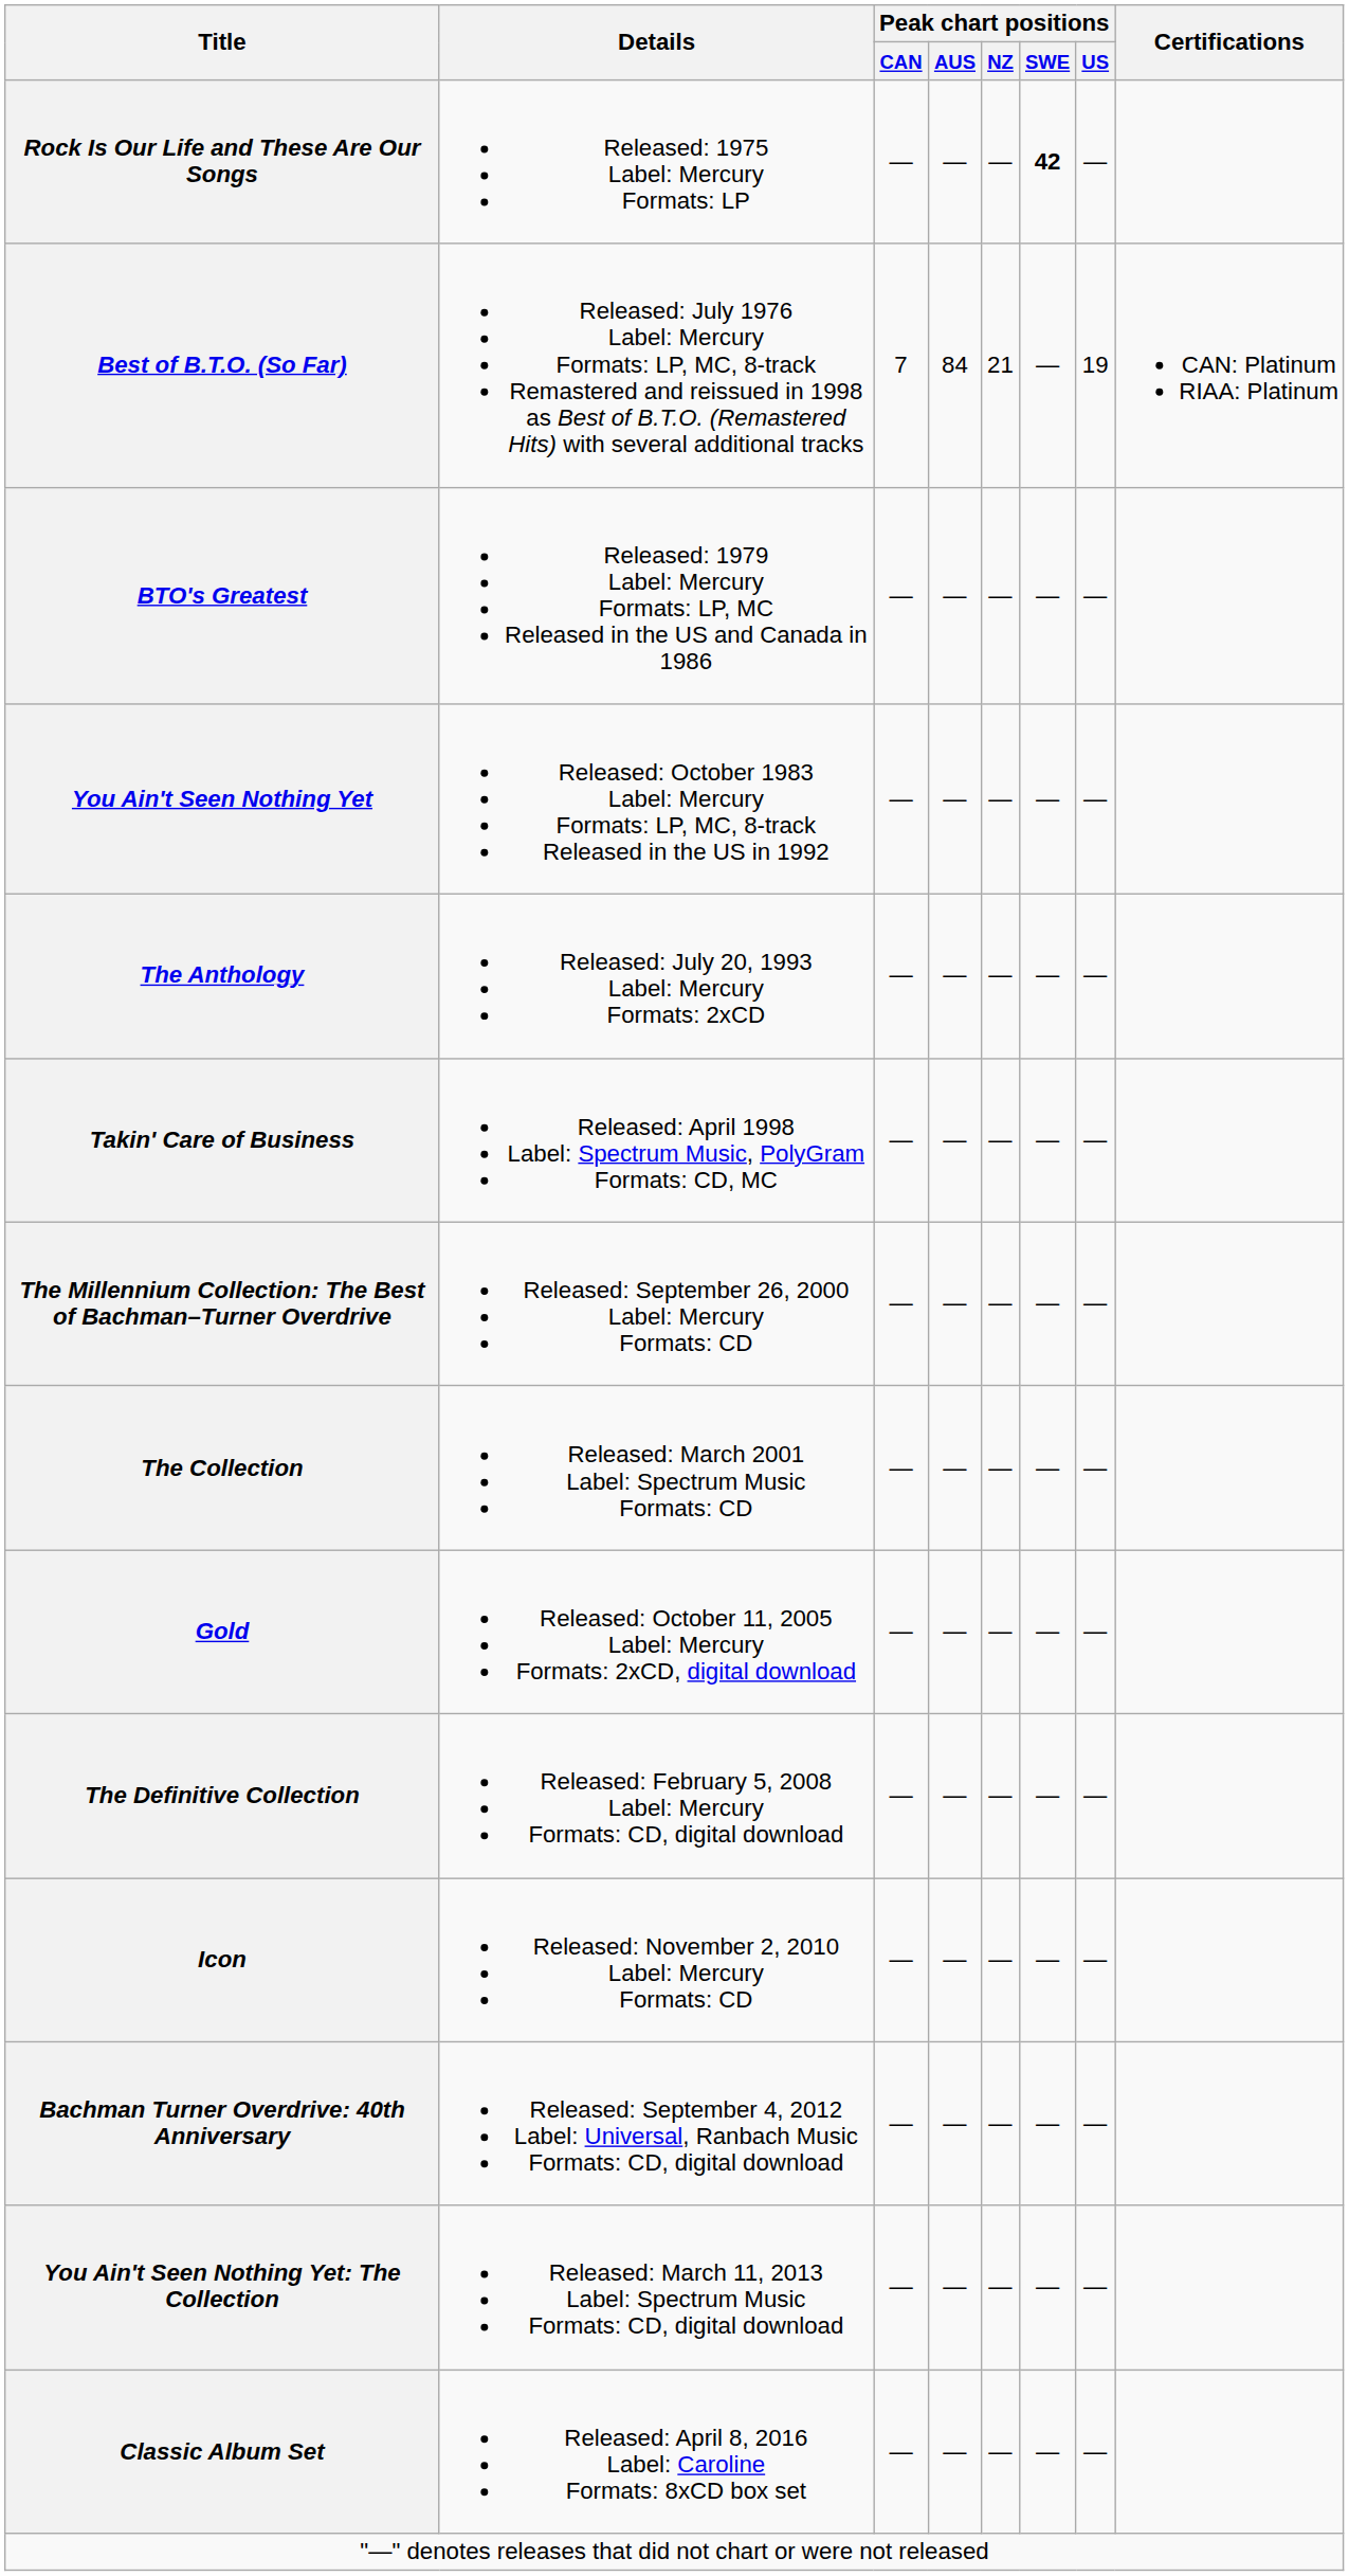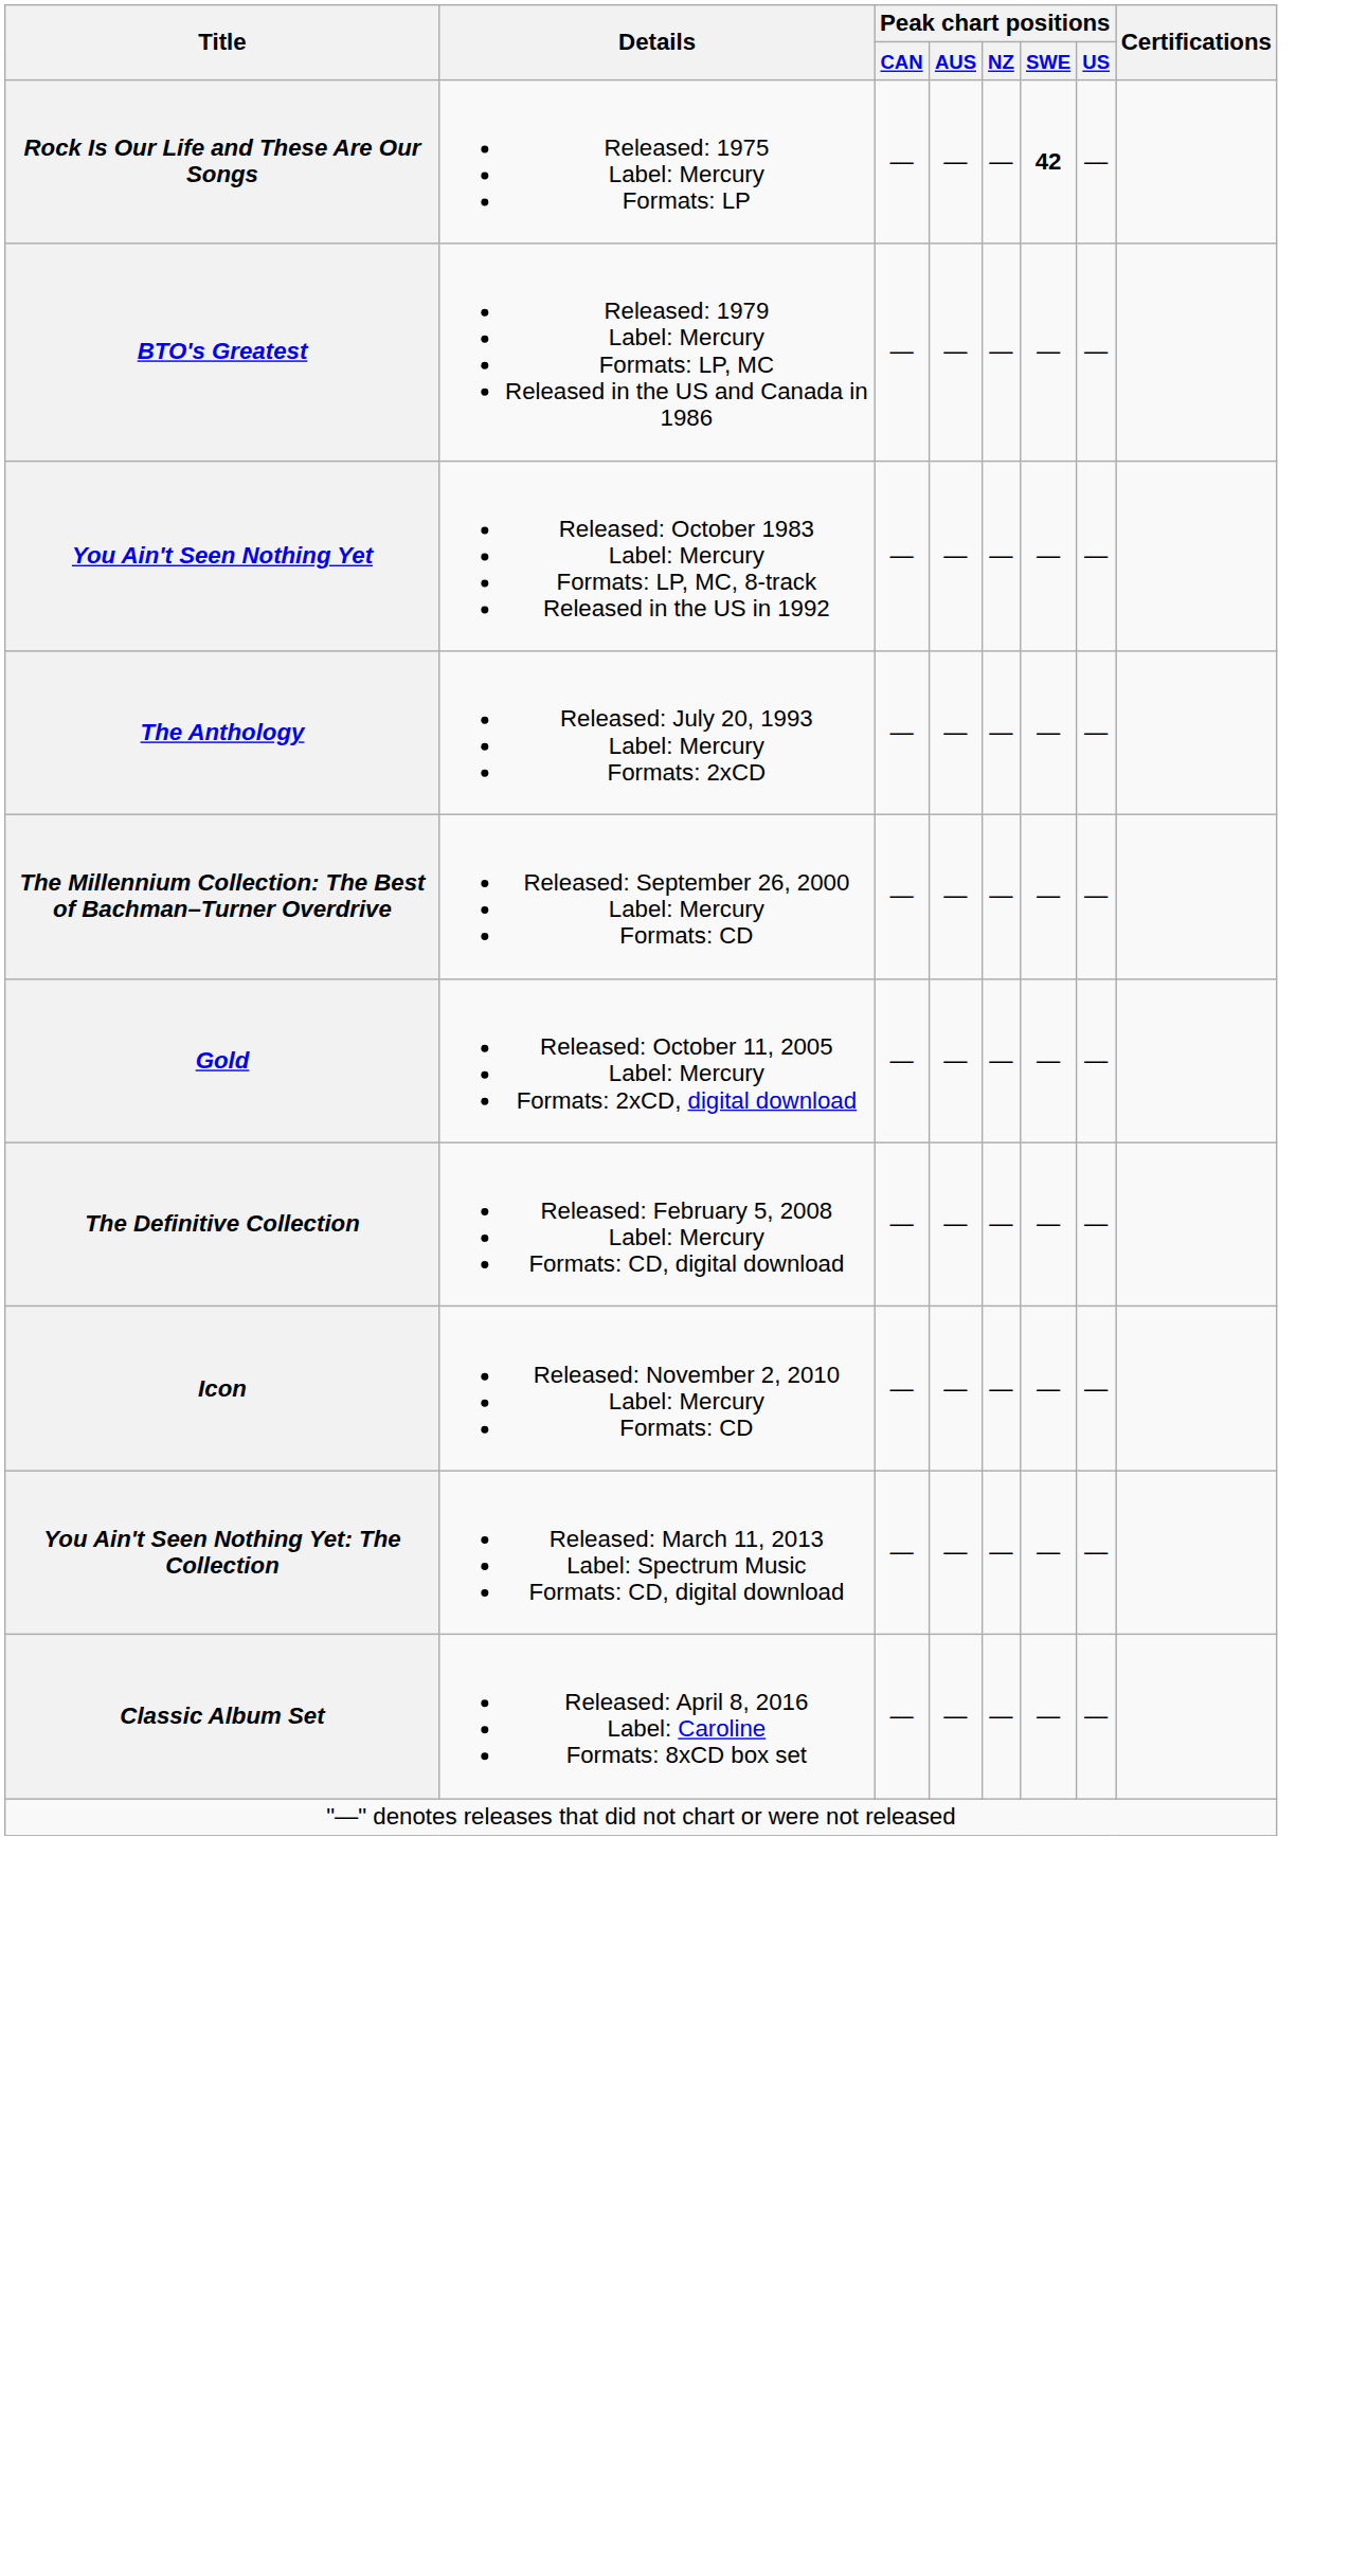 <table class="wikitable plainrowheaders" style="text-align:center;">
 <tr>
 <th scope="col" rowspan="2" style="width:18em;">Title</th>
 <th scope="col" rowspan="2" style="width:18em;">Details</th>
 <th colspan="5">Peak chart positions</th>
 <th scope="col" rowspan="2">Certifications</th>
 </tr>
 <tr>
 <th><small><a href='#'>CAN</a></small><br></th>
 <th><small><a href='#'>AUS</a></small><br></th>
 <th><small><a href='#'>NZ</a></small><br></th>
 <th><small><a href='#'>SWE</a></small><br></th>
 <th><small><a href='#'>US</a></small><br></th>
 </tr>
 <tr>
 <th scope="row"><em>Rock Is Our Life and These Are Our Songs</em></th>
 <td><br><ul><li>Released: 1975</li><li>Label: Mercury</li><li>Formats: LP</li></ul></td>
 <td>—</td>
 <td>—</td>
 <td>—</td>
 <td><strong>42</strong></td>
 <td>—</td>
 <td></td>
-</tr>
-<tr>
-<th scope="row"><em><a href='#'>Best of B.T.O. (So Far)</a></em></th>
-<td><br><ul><li>Released: July 1976</li><li>Label: Mercury</li><li>Formats: LP, MC, 8-track</li><li>Remastered and reissued in 1998 as  <em>Best of B.T.O. (Remastered Hits)</em> with several additional tracks</li></ul></td>
-<td>7</td>
-<td>84</td>
-<td>21</td>
-<td>—</td>
-<td>19</td>
-<td><br><ul><li>CAN: Platinum</li><li>RIAA: Platinum</li></ul></td>
 </tr>
 <tr>
 <th scope="row"><em><a href='#'>BTO's Greatest</a></em></th>
 <td><br><ul><li>Released: 1979</li><li>Label: Mercury</li><li>Formats: LP, MC</li><li>Released in the US and Canada in 1986</li></ul></td>
 <td>—</td>
 <td>—</td>
 <td>—</td>
 <td>—</td>
 <td>—</td>
 <td></td>
 </tr>
 <tr>
 <th scope="row"><em><a href='#'>You Ain't Seen Nothing Yet</a></em></th>
 <td><br><ul><li>Released: October 1983</li><li>Label: Mercury</li><li>Formats: LP, MC, 8-track</li><li>Released in the US in 1992</li></ul></td>
 <td>—</td>
 <td>—</td>
 <td>—</td>
 <td>—</td>
 <td>—</td>
 <td></td>
 </tr>
 <tr>
 <th scope="row"><em><a href='#'>The Anthology</a></em></th>
 <td><br><ul><li>Released: July 20, 1993</li><li>Label: Mercury</li><li>Formats: 2xCD</li></ul></td>
 <td>—</td>
 <td>—</td>
 <td>—</td>
 <td>—</td>
 <td>—</td>
 <td></td>
 </tr>
 <tr>
-<th scope="row"><em>Takin' Care of Business</em></th>
-<td><br><ul><li>Released: April 1998</li><li>Label: <a href='#'>Spectrum Music</a>, <a href='#'>PolyGram</a></li><li>Formats: CD, MC</li></ul></td>
-<td>—</td>
-<td>—</td>
-<td>—</td>
-<td>—</td>
-<td>—</td>
-<td></td>
-</tr>
-<tr>
 <th scope="row"><em>The Millennium Collection: The Best of Bachman–Turner Overdrive</em></th>
 <td><br><ul><li>Released: September 26, 2000</li><li>Label: Mercury</li><li>Formats: CD</li></ul></td>
-<td>—</td>
-<td>—</td>
-<td>—</td>
-<td>—</td>
-<td>—</td>
-<td></td>
-</tr>
-<tr>
-<th scope="row"><em>The Collection</em></th>
-<td><br><ul><li>Released: March 2001</li><li>Label: Spectrum Music</li><li>Formats: CD</li></ul></td>
 <td>—</td>
 <td>—</td>
 <td>—</td>
 <td>—</td>
 <td>—</td>
 <td></td>
 </tr>
 <tr>
 <th scope="row"><em><a href='#'>Gold</a></em></th>
 <td><br><ul><li>Released: October 11, 2005</li><li>Label: Mercury</li><li>Formats: 2xCD, <a href='#'>digital download</a></li></ul></td>
 <td>—</td>
 <td>—</td>
 <td>—</td>
 <td>—</td>
 <td>—</td>
 <td></td>
 </tr>
 <tr>
 <th scope="row"><em>The Definitive Collection</em></th>
 <td><br><ul><li>Released: February 5, 2008</li><li>Label: Mercury</li><li>Formats: CD, digital download</li></ul></td>
 <td>—</td>
 <td>—</td>
 <td>—</td>
 <td>—</td>
 <td>—</td>
 <td></td>
 </tr>
 <tr>
 <th scope="row"><em>Icon</em></th>
 <td><br><ul><li>Released: November 2, 2010</li><li>Label: Mercury</li><li>Formats: CD</li></ul></td>
 <td>—</td>
 <td>—</td>
 <td>—</td>
 <td>—</td>
 <td>—</td>
 <td></td>
 </tr>
 <tr>
-<th scope="row"><em>Bachman Turner Overdrive: 40th Anniversary</em></th>
-<td><br><ul><li>Released: September 4, 2012</li><li>Label: <a href='#'>Universal</a>, Ranbach Music</li><li>Formats: CD, digital download</li></ul></td>
-<td>—</td>
-<td>—</td>
-<td>—</td>
-<td>—</td>
-<td>—</td>
-<td></td>
-</tr>
-<tr>
 <th scope="row"><em>You Ain't Seen Nothing Yet: The Collection</em></th>
 <td><br><ul><li>Released: March 11, 2013</li><li>Label: Spectrum Music</li><li>Formats: CD, digital download</li></ul></td>
 <td>—</td>
 <td>—</td>
 <td>—</td>
 <td>—</td>
 <td>—</td>
 <td></td>
 </tr>
 <tr>
 <th scope="row"><em>Classic Album Set</em></th>
 <td><br><ul><li>Released: April 8, 2016</li><li>Label: <a href='#'>Caroline</a></li><li>Formats: 8xCD box set</li></ul></td>
 <td>—</td>
 <td>—</td>
 <td>—</td>
 <td>—</td>
 <td>—</td>
 <td></td>
 </tr>
 <tr>
 <td colspan="8">"—" denotes releases that did not chart or were not released</td>
 </tr>
 </table>
